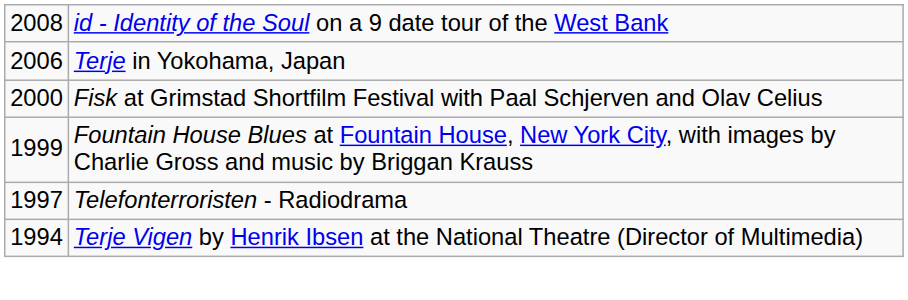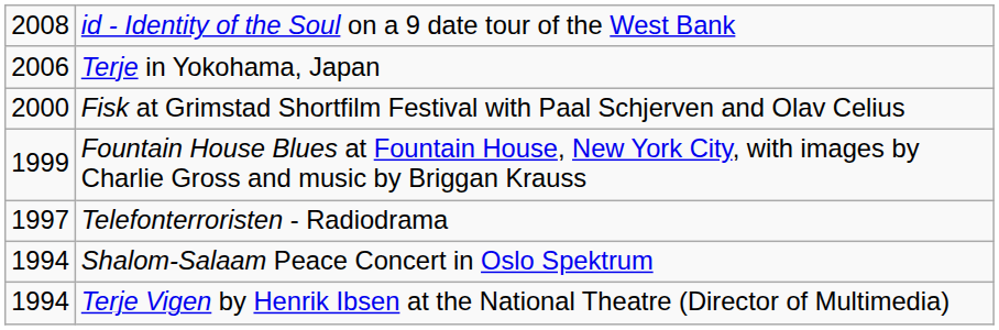 <table class="wikitable" border="1">
 <tr>
 <td>2008</td>
 <td><a href='#'><em>id - Identity of the Soul</em></a> on a 9 date tour of the <a href='#'>West Bank</a></td>
 </tr>
 <tr>
 <td>2006</td>
 <td><a href='#'><em>Terje</em></a> in Yokohama, Japan</td>
 </tr>
 <tr>
 <td>2000</td>
 <td><em>Fisk</em> at Grimstad Shortfilm Festival with Paal Schjerven and Olav Celius</td>
 </tr>
 <tr>
 <td>1999</td>
 <td><em>Fountain House Blues</em> at <a href='#'>Fountain House</a>, <a href='#'>New York City</a>, with images by Charlie Gross and music by Briggan Krauss</td>
 </tr>
 <tr>
 <td>1997</td>
 <td><em>Telefonterroristen</em> - Radiodrama</td>
 </tr>
 <tr>
 <td>1994</td>
+<td><em>Shalom-Salaam</em> Peace Concert in <a href='#'>Oslo Spektrum</a></td>
+</tr>
+<tr>
+<td>1994</td>
 <td><em><a href='#'>Terje Vigen</a></em> by <a href='#'>Henrik Ibsen</a> at the National Theatre (Director of Multimedia)</td>
 </tr>
 </table>
